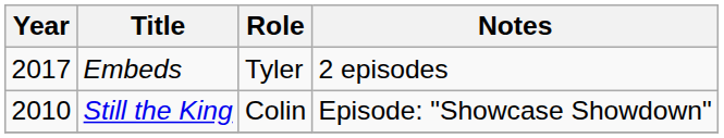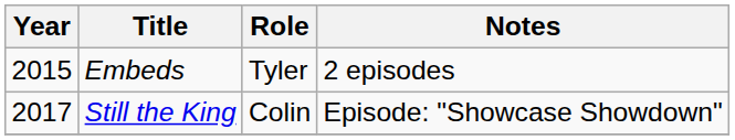 <table class="wikitable sortable">
 <tr>
 <th>Year</th>
 <th>Title</th>
 <th>Role</th>
 <th class="unsortable">Notes</th>
 </tr>
 <tr>
-<td>2017</td>
+<td>2015</td>
 <td><em>Embeds</em></td>
 <td>Tyler</td>
 <td>2 episodes</td>
 </tr>
 <tr>
-<td>2010</td>
+<td>2017</td>
 <td><em><a href='#'>Still the King</a></em></td>
 <td>Colin</td>
 <td>Episode: "Showcase Showdown"</td>
 </tr>
 <tr>
 </tr>
 </table>
